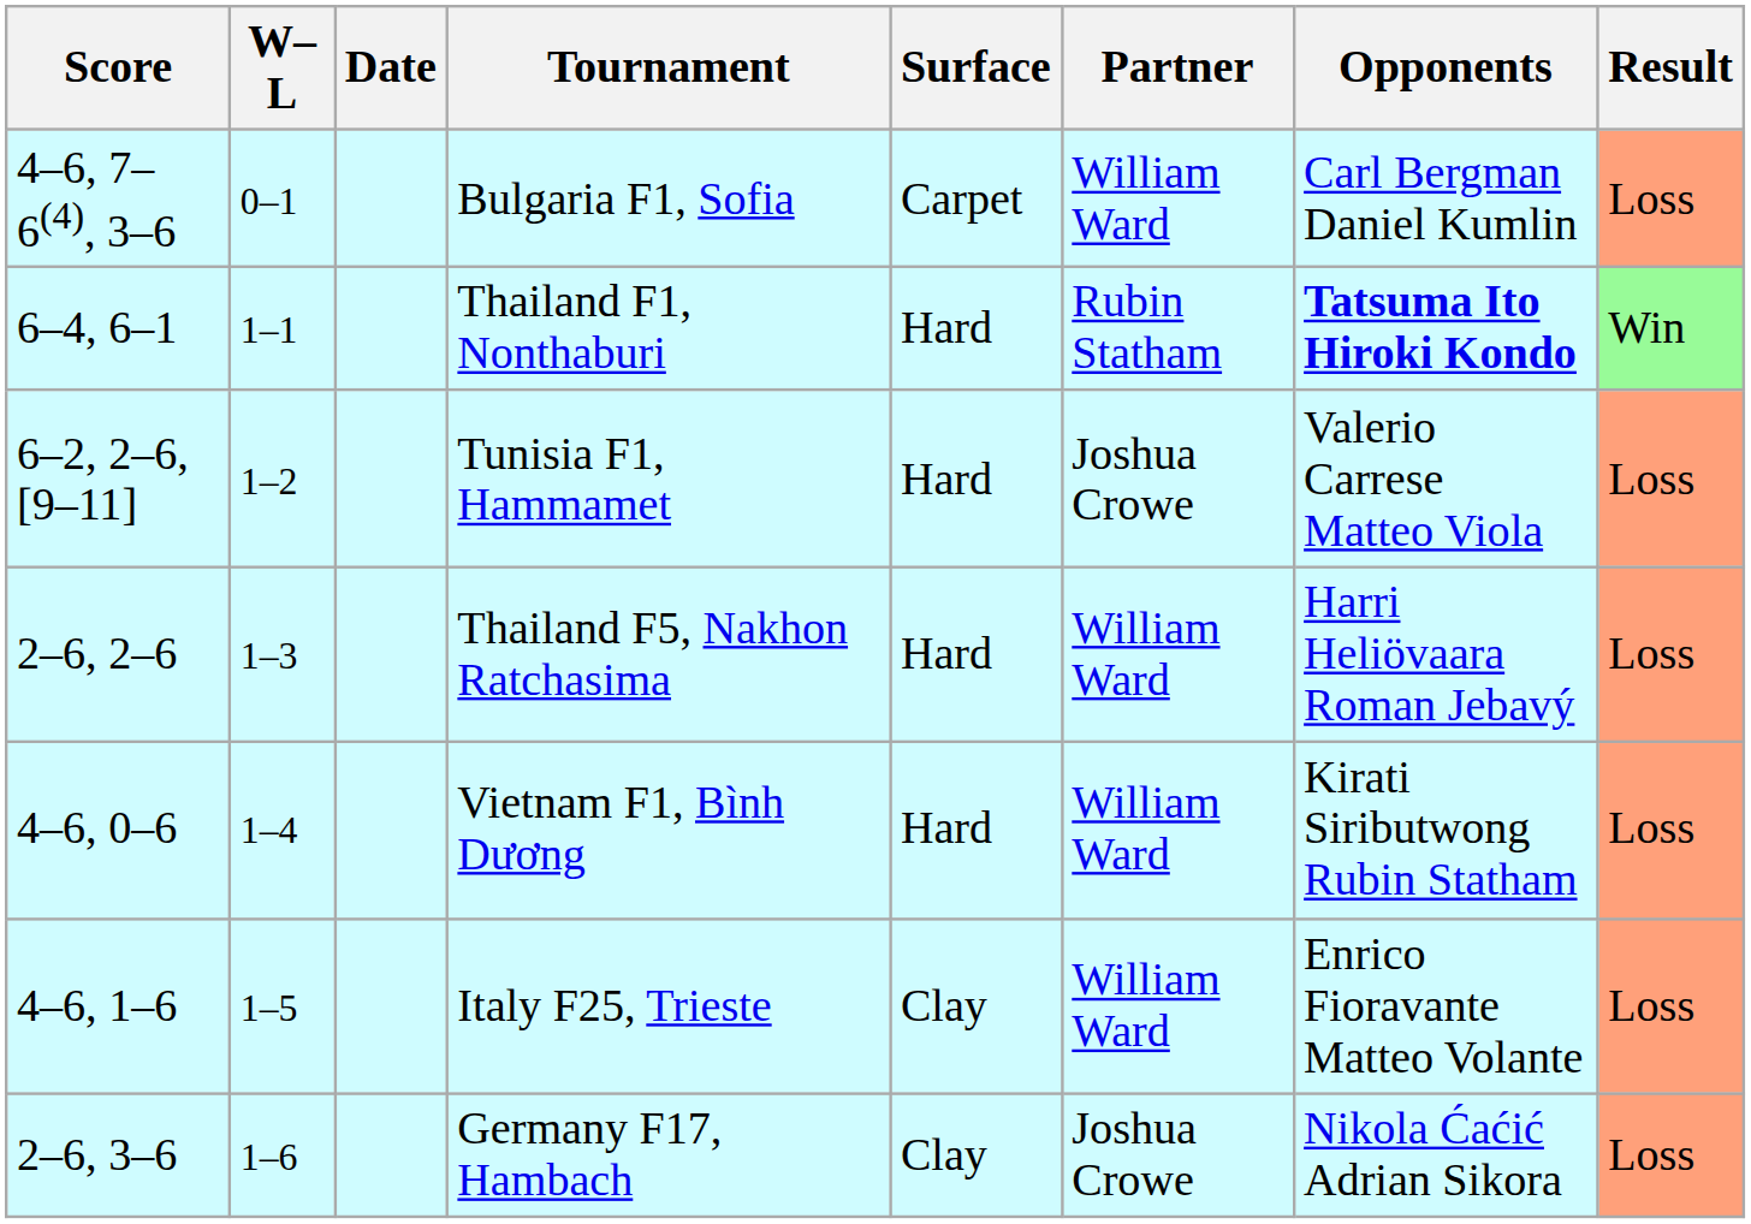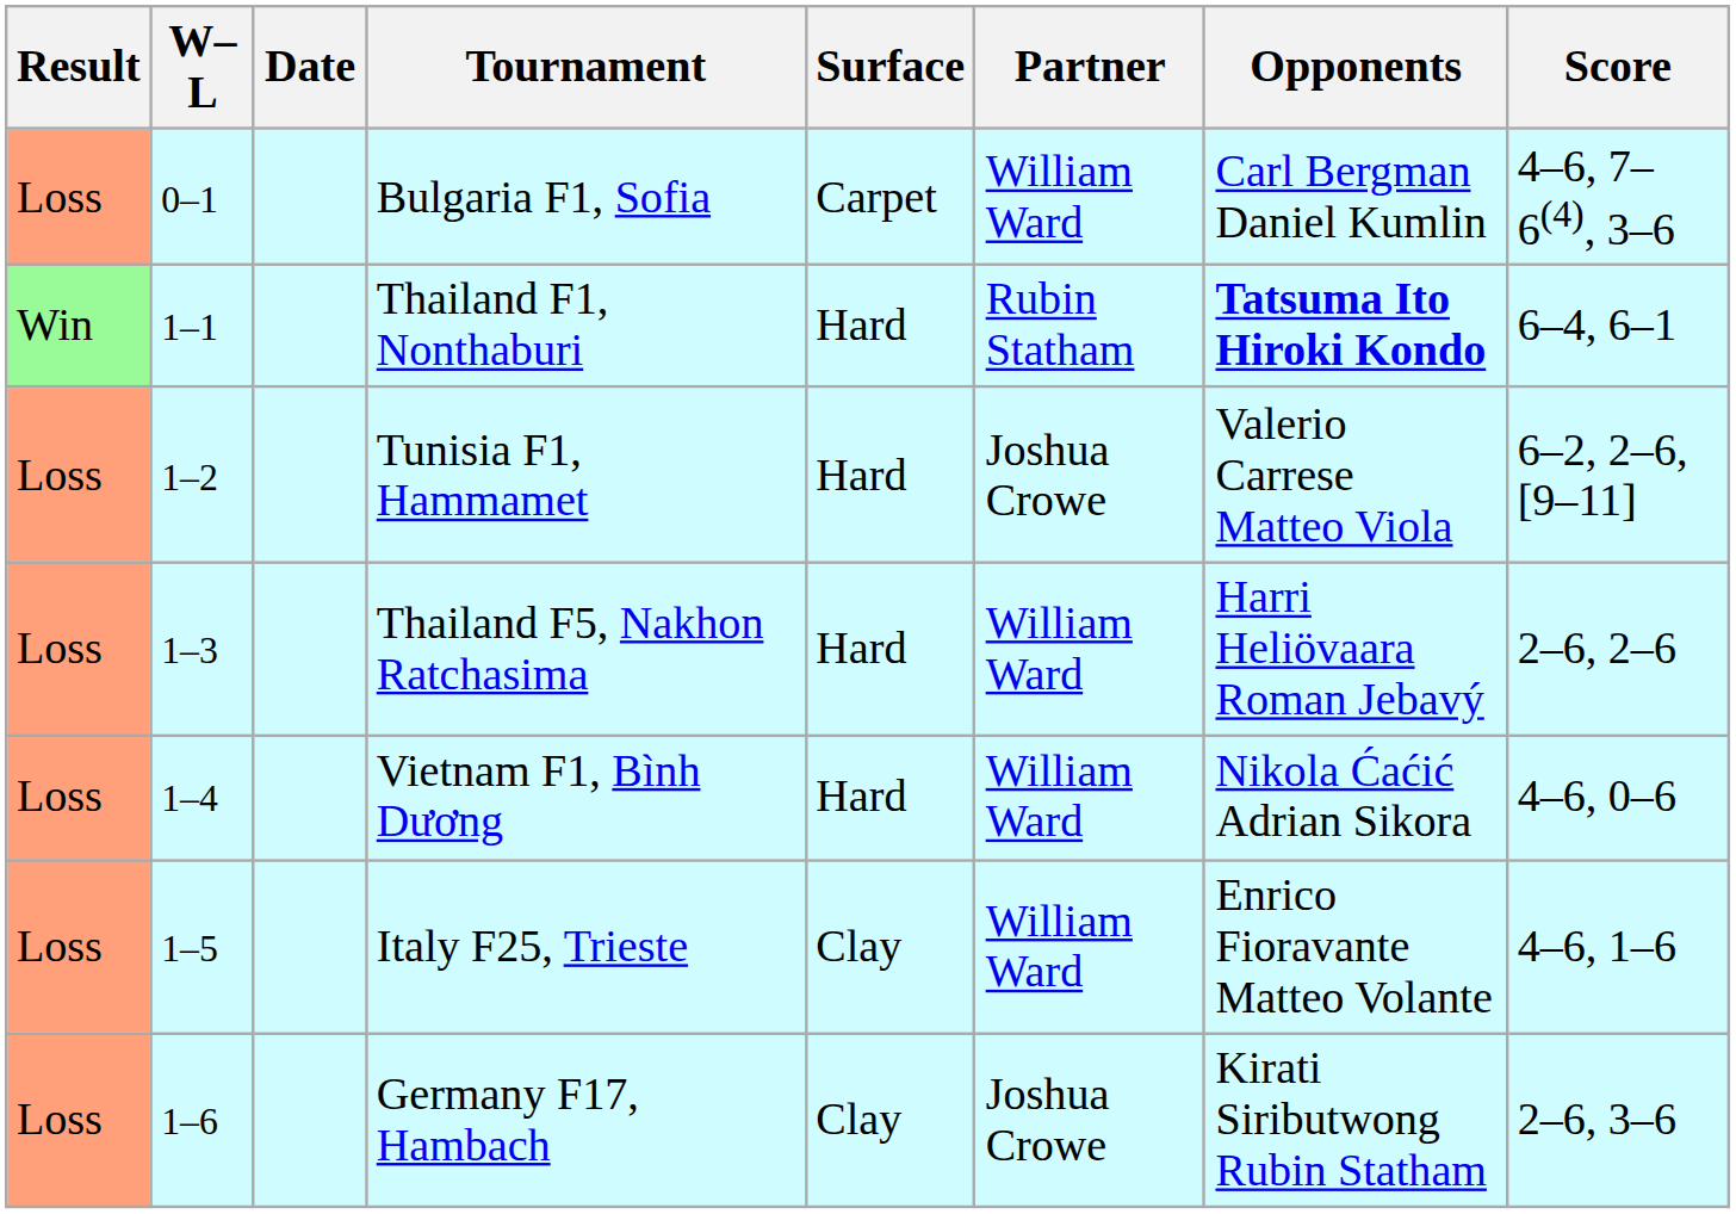 <table class="sortable wikitable">
 <tr>
-<th class="unsortable">Score</th>
+<th>Result</th>
 <th class="unsortable">W–L</th>
 <th>Date</th>
 <th>Tournament</th>
 <th>Surface</th>
 <th>Partner</th>
 <th>Opponents</th>
-<th>Result</th>
+<th class="unsortable">Score</th>
 </tr>
 <tr style="background:#cffcff;">
-<td>4–6, 7–6<sup>(4)</sup>, 3–6</td>
+<td style="background:#ffa07a;">Loss</td>
 <td><small>0–1</small></td>
 <td></td>
 <td>Bulgaria F1, <a href='#'>Sofia</a></td>
 <td>Carpet</td>
 <td> <a href='#'>William Ward</a></td>
 <td> <a href='#'>Carl Bergman</a> <br>  Daniel Kumlin</td>
-<td style="background:#ffa07a;">Loss</td>
+<td>4–6, 7–6<sup>(4)</sup>, 3–6</td>
 </tr>
 <tr style="background:#cffcff;">
-<td>6–4, 6–1</td>
+<td style="background:#98fb98;">Win</td>
 <td><small>1–1</small></td>
 <td></td>
 <td>Thailand F1, <a href='#'>Nonthaburi</a></td>
 <td>Hard</td>
 <td> <a href='#'>Rubin Statham</a></td>
 <td><strong> <a href='#'>Tatsuma Ito</a> <br>  <a href='#'>Hiroki Kondo</a></strong></td>
-<td style="background:#98fb98;">Win</td>
+<td>6–4, 6–1</td>
 </tr>
 <tr style="background:#cffcff;">
-<td>6–2, 2–6, [9–11]</td>
+<td style="background:#ffa07a;">Loss</td>
 <td><small>1–2</small></td>
 <td></td>
 <td>Tunisia F1, <a href='#'>Hammamet</a></td>
 <td>Hard</td>
 <td> Joshua Crowe</td>
 <td> Valerio Carrese <br>  <a href='#'>Matteo Viola</a></td>
-<td style="background:#ffa07a;">Loss</td>
+<td>6–2, 2–6, [9–11]</td>
 </tr>
 <tr style="background:#cffcff;">
-<td>2–6, 2–6</td>
+<td style="background:#ffa07a;">Loss</td>
 <td><small>1–3</small></td>
 <td></td>
 <td>Thailand F5, <a href='#'>Nakhon Ratchasima</a></td>
 <td>Hard</td>
 <td> <a href='#'>William Ward</a></td>
 <td> <a href='#'>Harri Heliövaara</a> <br>  <a href='#'>Roman Jebavý</a></td>
-<td style="background:#ffa07a;">Loss</td>
+<td>2–6, 2–6</td>
 </tr>
 <tr style="background:#cffcff;">
-<td>4–6, 0–6</td>
+<td style="background:#ffa07a;">Loss</td>
 <td><small>1–4</small></td>
 <td></td>
 <td>Vietnam F1, <a href='#'>Bình Dương</a></td>
 <td>Hard</td>
 <td> <a href='#'>William Ward</a></td>
-<td> Kirati Siributwong <br>  <a href='#'>Rubin Statham</a></td>
-<td style="background:#ffa07a;">Loss</td>
+<td> <a href='#'>Nikola Ćaćić</a> <br>  Adrian Sikora</td>
+<td>4–6, 0–6</td>
 </tr>
 <tr style="background:#cffcff;">
-<td>4–6, 1–6</td>
+<td style="background:#ffa07a;">Loss</td>
 <td><small>1–5</small></td>
 <td></td>
 <td>Italy F25, <a href='#'>Trieste</a></td>
 <td>Clay</td>
 <td> <a href='#'>William Ward</a></td>
 <td> Enrico Fioravante <br>  Matteo Volante</td>
-<td style="background:#ffa07a;">Loss</td>
+<td>4–6, 1–6</td>
 </tr>
 <tr style="background:#cffcff;">
-<td>2–6, 3–6</td>
+<td style="background:#ffa07a;">Loss</td>
 <td><small>1–6</small></td>
 <td></td>
 <td>Germany F17, <a href='#'>Hambach</a></td>
 <td>Clay</td>
 <td> Joshua Crowe</td>
-<td> <a href='#'>Nikola Ćaćić</a> <br>  Adrian Sikora</td>
-<td style="background:#ffa07a;">Loss</td>
+<td> Kirati Siributwong <br>  <a href='#'>Rubin Statham</a></td>
+<td>2–6, 3–6</td>
 </tr>
 </table>
